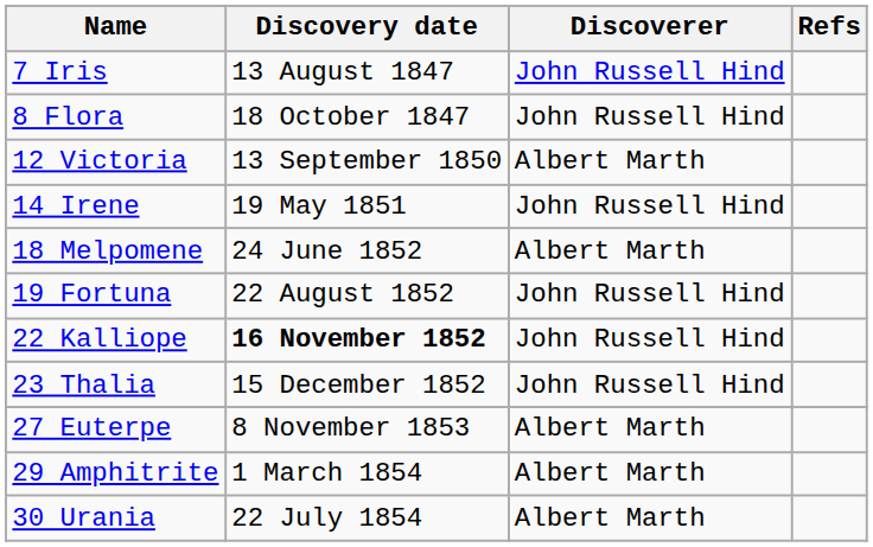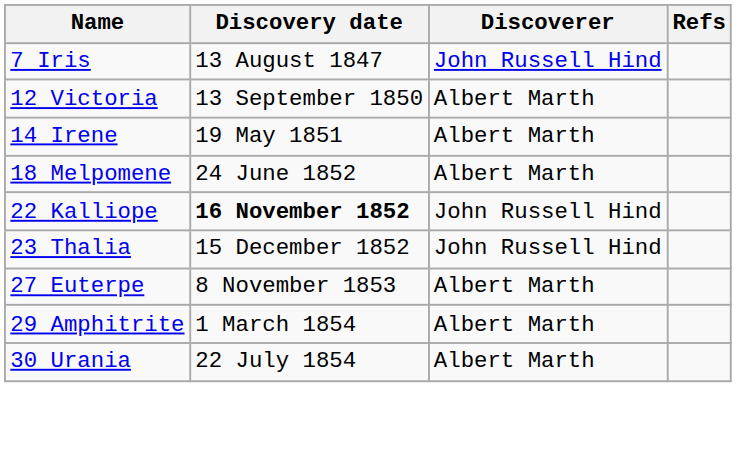 <table class="wikitable" style="font-size: 0.9em;">
 <tr>
 <th>Name</th>
 <th>Discovery date</th>
 <th>Discoverer</th>
 <th>Refs</th>
 </tr>
 <tr>
 <td><a href='#'>7 Iris</a></td>
 <td>13 August 1847</td>
 <td><a href='#'>John Russell Hind</a></td>
 <td></td>
 </tr>
 <tr>
-<td><a href='#'>8 Flora</a></td>
-<td>18 October 1847</td>
-<td>John Russell Hind</td>
-<td></td>
-</tr>
-<tr>
 <td><a href='#'>12 Victoria</a></td>
 <td>13 September 1850</td>
 <td>Albert Marth</td>
 <td></td>
 </tr>
 <tr>
 <td><a href='#'>14 Irene</a></td>
 <td>19 May 1851</td>
-<td>John Russell Hind</td>
+<td>Albert Marth</td>
 <td></td>
 </tr>
 <tr>
 <td><a href='#'>18 Melpomene</a></td>
 <td>24 June 1852</td>
 <td>Albert Marth</td>
-<td></td>
-</tr>
-<tr>
-<td><a href='#'>19 Fortuna</a></td>
-<td>22 August 1852</td>
-<td>John Russell Hind</td>
 <td></td>
 </tr>
 <tr>
 <td><a href='#'>22 Kalliope</a></td>
 <td><strong>16 November 1852</strong></td>
 <td>John Russell Hind</td>
 <td></td>
 </tr>
 <tr>
 <td><a href='#'>23 Thalia</a></td>
 <td>15 December 1852</td>
 <td>John Russell Hind</td>
 <td></td>
 </tr>
 <tr>
 <td><a href='#'>27 Euterpe</a></td>
 <td>8 November 1853</td>
 <td>Albert Marth</td>
 <td></td>
 </tr>
 <tr>
 <td><a href='#'>29 Amphitrite</a></td>
 <td>1 March 1854</td>
 <td>Albert Marth</td>
 <td></td>
 </tr>
 <tr>
 <td><a href='#'>30 Urania</a></td>
 <td>22 July 1854</td>
 <td>Albert Marth</td>
 <td></td>
 </tr>
 </table>
